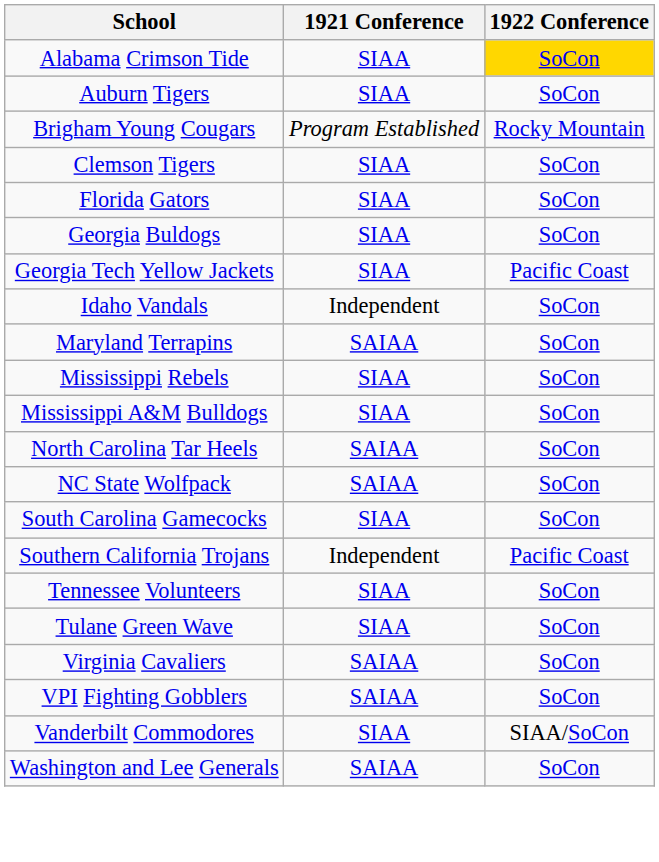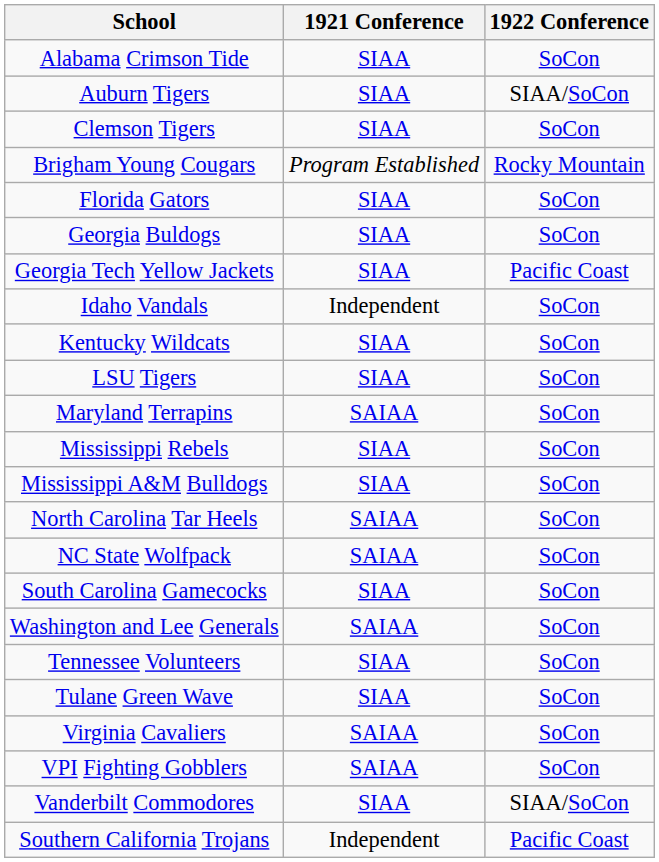 <table class="wikitable sortable">
 <tr>
 <th>School</th>
 <th>1921 Conference</th>
 <th>1922 Conference</th>
 </tr>
 <tr style="text-align:center;">
 <td><a href='#'>Alabama</a> <a href='#'>Crimson Tide</a></td>
 <td><a href='#'>SIAA</a></td>
-<td style="background: gold;"><a href='#'>SoCon</a></td>
+<td><a href='#'>SoCon</a></td>
 </tr>
 <tr style="text-align:center;">
 <td><a href='#'>Auburn</a> <a href='#'>Tigers</a></td>
+<td><a href='#'>SIAA</a></td>
+<td>SIAA/<a href='#'>SoCon</a></td>
+</tr>
+<tr style="text-align:center;">
+<td><a href='#'>Clemson</a> <a href='#'>Tigers</a></td>
 <td><a href='#'>SIAA</a></td>
 <td><a href='#'>SoCon</a></td>
 </tr>
 <tr style="text-align:center;">
 <td><a href='#'>Brigham Young</a> <a href='#'>Cougars</a></td>
 <td><em>Program Established</em></td>
 <td><a href='#'>Rocky Mountain</a></td>
-</tr>
-<tr style="text-align:center;">
-<td><a href='#'>Clemson</a> <a href='#'>Tigers</a></td>
-<td><a href='#'>SIAA</a></td>
-<td><a href='#'>SoCon</a></td>
 </tr>
 <tr style="text-align:center;">
 <td><a href='#'>Florida</a> <a href='#'>Gators</a></td>
 <td><a href='#'>SIAA</a></td>
 <td><a href='#'>SoCon</a></td>
 </tr>
 <tr style="text-align:center;">
 <td><a href='#'>Georgia</a> <a href='#'>Buldogs</a></td>
 <td><a href='#'>SIAA</a></td>
 <td><a href='#'>SoCon</a></td>
 </tr>
 <tr style="text-align:center;">
 <td><a href='#'>Georgia Tech</a> <a href='#'>Yellow Jackets</a></td>
 <td><a href='#'>SIAA</a></td>
 <td><a href='#'>Pacific Coast</a></td>
 </tr>
 <tr style="text-align:center;">
 <td><a href='#'>Idaho</a> <a href='#'>Vandals</a></td>
 <td>Independent</td>
+<td><a href='#'>SoCon</a></td>
+</tr>
+<tr style="text-align:center;">
+<td><a href='#'>Kentucky</a> <a href='#'>Wildcats</a></td>
+<td><a href='#'>SIAA</a></td>
+<td><a href='#'>SoCon</a></td>
+</tr>
+<tr style="text-align:center;">
+<td><a href='#'>LSU</a> <a href='#'>Tigers</a></td>
+<td><a href='#'>SIAA</a></td>
 <td><a href='#'>SoCon</a></td>
 </tr>
 <tr style="text-align:center;">
 <td><a href='#'>Maryland</a> <a href='#'>Terrapins</a></td>
 <td><a href='#'>SAIAA</a></td>
 <td><a href='#'>SoCon</a></td>
 </tr>
 <tr style="text-align:center;">
 <td><a href='#'>Mississippi</a> <a href='#'>Rebels</a></td>
 <td><a href='#'>SIAA</a></td>
 <td><a href='#'>SoCon</a></td>
 </tr>
 <tr style="text-align:center;">
 <td><a href='#'>Mississippi A&M</a> <a href='#'>Bulldogs</a></td>
 <td><a href='#'>SIAA</a></td>
 <td><a href='#'>SoCon</a></td>
 </tr>
 <tr style="text-align:center;">
 <td><a href='#'>North Carolina</a> <a href='#'>Tar Heels</a></td>
 <td><a href='#'>SAIAA</a></td>
 <td><a href='#'>SoCon</a></td>
 </tr>
 <tr style="text-align:center;">
 <td><a href='#'>NC State</a> <a href='#'>Wolfpack</a></td>
 <td><a href='#'>SAIAA</a></td>
 <td><a href='#'>SoCon</a></td>
 </tr>
 <tr style="text-align:center;">
 <td><a href='#'>South Carolina</a> <a href='#'>Gamecocks</a></td>
 <td><a href='#'>SIAA</a></td>
 <td><a href='#'>SoCon</a></td>
 </tr>
 <tr style="text-align:center;">
-<td><a href='#'>Southern California</a> <a href='#'>Trojans</a></td>
-<td>Independent</td>
-<td><a href='#'>Pacific Coast</a></td>
+<td><a href='#'>Washington and Lee</a> <a href='#'>Generals</a></td>
+<td><a href='#'>SAIAA</a></td>
+<td><a href='#'>SoCon</a></td>
 </tr>
 <tr style="text-align:center;">
 <td><a href='#'>Tennessee</a> <a href='#'>Volunteers</a></td>
 <td><a href='#'>SIAA</a></td>
 <td><a href='#'>SoCon</a></td>
 </tr>
 <tr style="text-align:center;">
 <td><a href='#'>Tulane</a> <a href='#'>Green Wave</a></td>
 <td><a href='#'>SIAA</a></td>
 <td><a href='#'>SoCon</a></td>
 </tr>
 <tr style="text-align:center;">
 <td><a href='#'>Virginia</a> <a href='#'>Cavaliers</a></td>
 <td><a href='#'>SAIAA</a></td>
 <td><a href='#'>SoCon</a></td>
 </tr>
 <tr style="text-align:center;">
 <td><a href='#'>VPI</a> <a href='#'>Fighting Gobblers</a></td>
 <td><a href='#'>SAIAA</a></td>
 <td><a href='#'>SoCon</a></td>
 </tr>
 <tr style="text-align:center;">
 <td><a href='#'>Vanderbilt</a> <a href='#'>Commodores</a></td>
 <td><a href='#'>SIAA</a></td>
 <td>SIAA/<a href='#'>SoCon</a></td>
 </tr>
 <tr style="text-align:center;">
-<td><a href='#'>Washington and Lee</a> <a href='#'>Generals</a></td>
-<td><a href='#'>SAIAA</a></td>
-<td><a href='#'>SoCon</a></td>
+<td><a href='#'>Southern California</a> <a href='#'>Trojans</a></td>
+<td>Independent</td>
+<td><a href='#'>Pacific Coast</a></td>
 </tr>
 </table>
